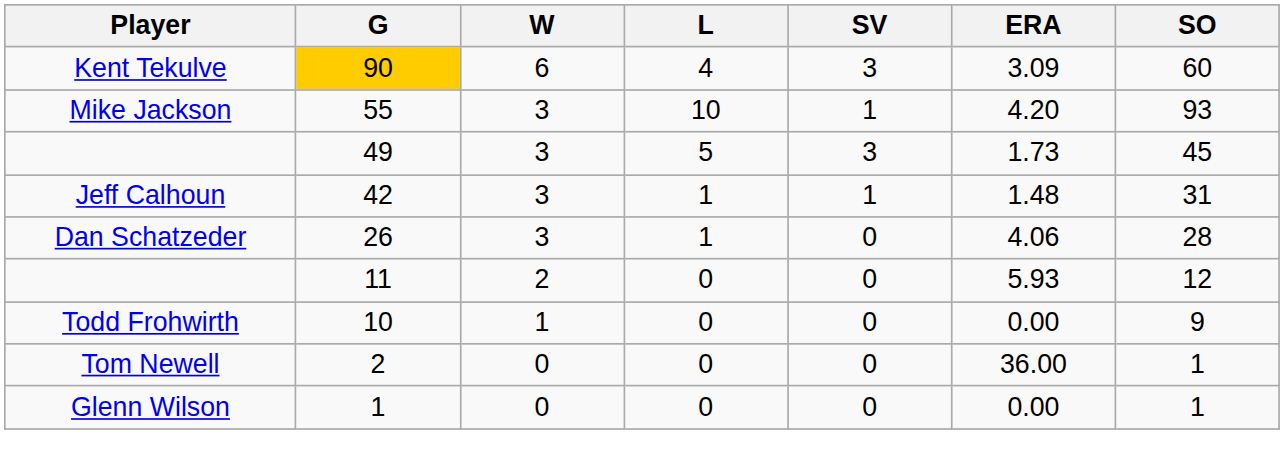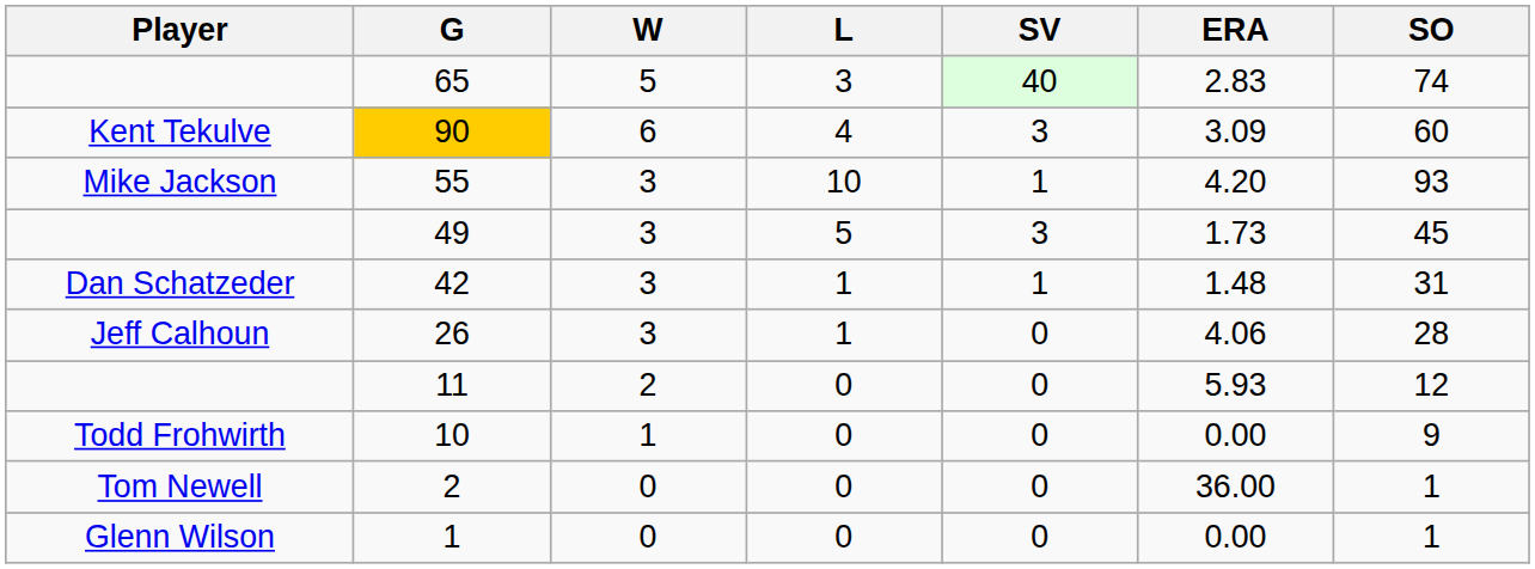 <table class="wikitable sortable">
 <tr>
 <th bgcolor="#DDDDFF" width="16%">Player</th>
 <th bgcolor="#DDDDFF" width="9%">G</th>
 <th bgcolor="#DDDDFF" width="9%">W</th>
 <th bgcolor="#DDDDFF" width="9%">L</th>
 <th bgcolor="#DDDDFF" width="9%">SV</th>
 <th bgcolor="#DDDDFF" width="9%">ERA</th>
 <th bgcolor="#DDDDFF" width="9%">SO</th>
+</tr>
+<tr align="center">
+<td></td>
+<td>65</td>
+<td>5</td>
+<td>3</td>
+<td style="background:#DDFFDD;">40</td>
+<td>2.83</td>
+<td>74</td>
 </tr>
 <tr align=center>
 <td><a href='#'>Kent Tekulve</a></td>
 <td style="background:#fc0;">90</td>
 <td>6</td>
 <td>4</td>
 <td>3</td>
 <td>3.09</td>
 <td>60</td>
 </tr>
 <tr align="center">
 <td><a href='#'>Mike Jackson</a></td>
 <td>55</td>
 <td>3</td>
 <td>10</td>
 <td>1</td>
 <td>4.20</td>
 <td>93</td>
 </tr>
 <tr align=center>
 <td></td>
 <td>49</td>
 <td>3</td>
 <td>5</td>
 <td>3</td>
 <td>1.73</td>
 <td>45</td>
 </tr>
 <tr align="center">
-<td><a href='#'>Jeff Calhoun</a></td>
+<td><a href='#'>Dan Schatzeder</a></td>
 <td>42</td>
 <td>3</td>
 <td>1</td>
 <td>1</td>
 <td>1.48</td>
 <td>31</td>
 </tr>
 <tr align=center>
-<td><a href='#'>Dan Schatzeder</a></td>
+<td><a href='#'>Jeff Calhoun</a></td>
 <td>26</td>
 <td>3</td>
 <td>1</td>
 <td>0</td>
 <td>4.06</td>
 <td>28</td>
 </tr>
 <tr align=center>
 <td></td>
 <td>11</td>
 <td>2</td>
 <td>0</td>
 <td>0</td>
 <td>5.93</td>
 <td>12</td>
 </tr>
 <tr align="center">
 <td><a href='#'>Todd Frohwirth</a></td>
 <td>10</td>
 <td>1</td>
 <td>0</td>
 <td>0</td>
 <td>0.00</td>
 <td>9</td>
 </tr>
 <tr align=center>
 <td><a href='#'>Tom Newell</a></td>
 <td>2</td>
 <td>0</td>
 <td>0</td>
 <td>0</td>
 <td>36.00</td>
 <td>1</td>
 </tr>
 <tr align=center>
 <td><a href='#'>Glenn Wilson</a></td>
 <td>1</td>
 <td>0</td>
 <td>0</td>
 <td>0</td>
 <td>0.00</td>
 <td>1</td>
 </tr>
 </table>
